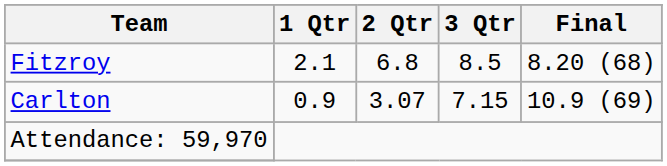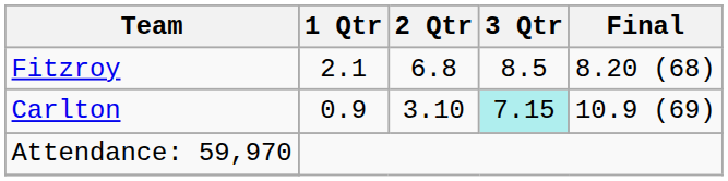 <table class="wikitable">
 <tr>
 <th>Team</th>
 <th>1 Qtr</th>
 <th>2 Qtr</th>
 <th>3 Qtr</th>
 <th>Final</th>
 </tr>
 <tr>
 <td><a href='#'>Fitzroy</a></td>
 <td align=center>2.1</td>
 <td align=center>6.8</td>
 <td align=center>8.5</td>
 <td align=center>8.20 (68)</td>
 </tr>
 <tr>
 <td><a href='#'>Carlton</a></td>
 <td align=center>0.9</td>
-<td align=center>3.07</td>
-<td align=center>7.15</td>
+<td align=center>3.10</td>
+<td align=center style="background: paleturquoise;">7.15</td>
 <td align=center>10.9 (69)</td>
 </tr>
 <tr>
 <td align=center>Attendance: 59,970</td>
 </tr>
 <tr>
 </tr>
 </table>
